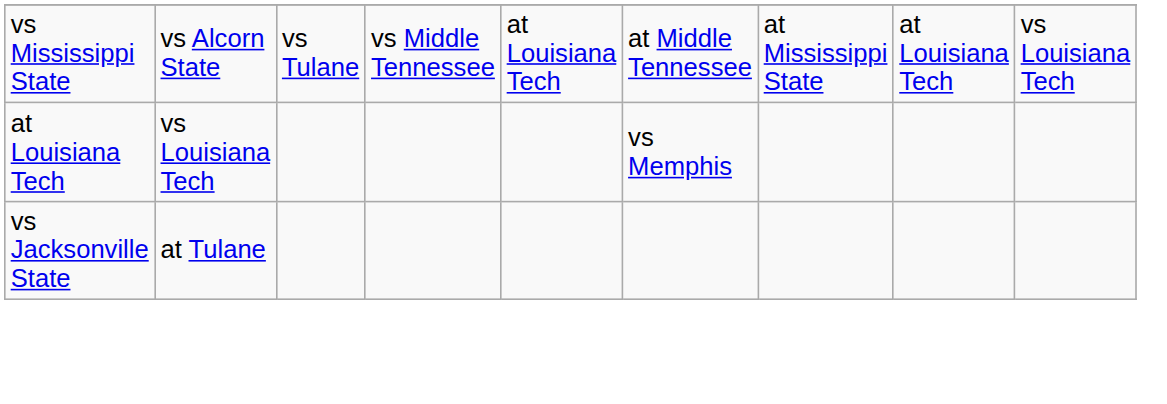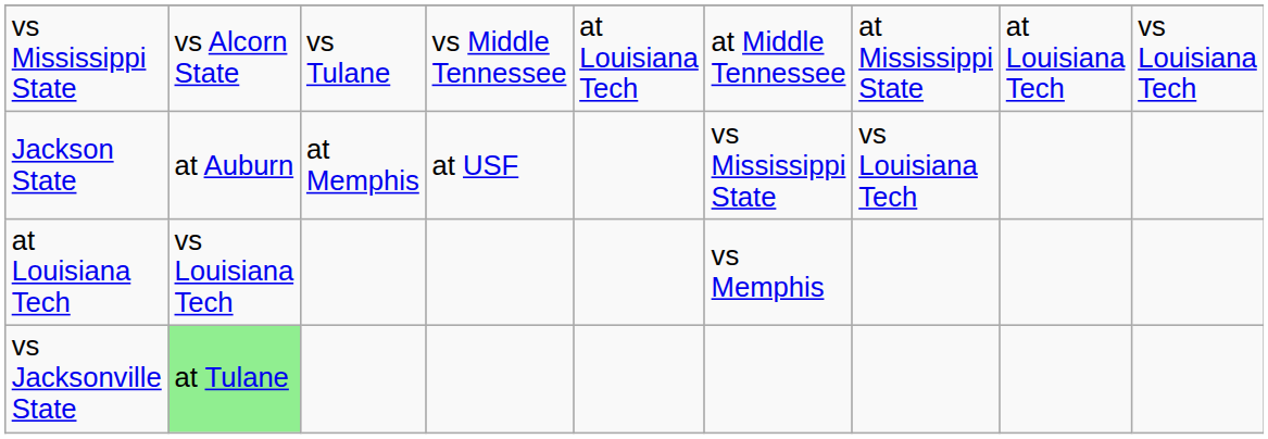 <table class="wikitable">
 <tr>
 </tr>
 <tr>
 <td>vs <a href='#'>Mississippi State</a></td>
 <td>vs <a href='#'>Alcorn State</a></td>
 <td>vs <a href='#'>Tulane</a></td>
 <td>vs <a href='#'>Middle Tennessee</a></td>
 <td>at <a href='#'>Louisiana Tech</a></td>
 <td>at <a href='#'>Middle Tennessee</a></td>
 <td>at <a href='#'>Mississippi State</a></td>
 <td>at <a href='#'>Louisiana Tech</a></td>
 <td>vs <a href='#'>Louisiana Tech</a></td>
 </tr>
 <tr>
+<td><a href='#'>Jackson State</a></td>
+<td>at <a href='#'>Auburn</a></td>
+<td>at <a href='#'>Memphis</a></td>
+<td>at <a href='#'>USF</a></td>
+<td></td>
+<td>vs <a href='#'>Mississippi State</a></td>
+<td>vs <a href='#'>Louisiana Tech</a></td>
+<td></td>
+<td></td>
+</tr>
+<tr>
 <td>at <a href='#'>Louisiana Tech</a></td>
 <td>vs <a href='#'>Louisiana Tech</a></td>
 <td></td>
 <td></td>
 <td></td>
 <td>vs <a href='#'>Memphis</a></td>
 <td></td>
 <td></td>
 <td></td>
 </tr>
 <tr>
 <td>vs <a href='#'>Jacksonville State</a></td>
-<td>at <a href='#'>Tulane</a></td>
+<td style="background: lightgreen;">at <a href='#'>Tulane</a></td>
 <td></td>
 <td></td>
 <td></td>
 <td></td>
 <td></td>
 <td></td>
 <td></td>
 </tr>
 </table>
